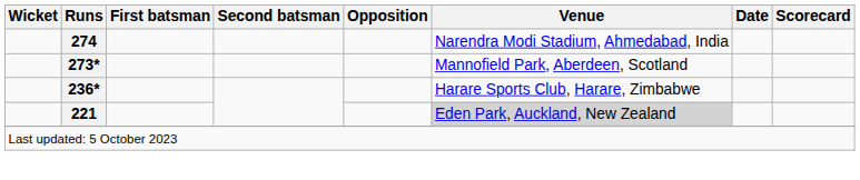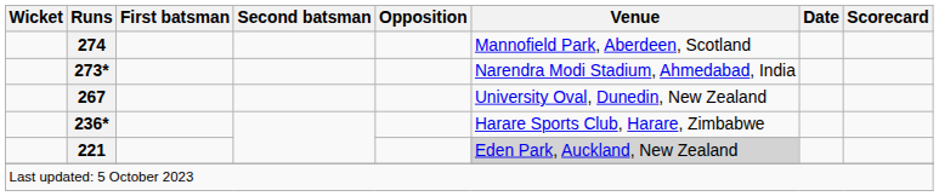 <table class="wikitable plainrowheaders sortable">
 <tr>
 <th scope=col>Wicket</th>
 <th scope=col>Runs</th>
 <th scope=col>First batsman</th>
 <th scope=col>Second batsman</th>
 <th scope=col>Opposition</th>
 <th scope=col>Venue</th>
 <th scope=col>Date</th>
 <th scope=col>Scorecard</th>
 </tr>
 <tr>
 <td align=center></td>
 <th scope=row style=text-align:center;>274</th>
 <td></td>
 <td></td>
 <td></td>
-<td><a href='#'>Narendra Modi Stadium</a>, <a href='#'>Ahmedabad</a>, India</td>
+<td><a href='#'>Mannofield Park</a>, <a href='#'>Aberdeen</a>, Scotland</td>
 <td></td>
 <td></td>
 </tr>
 <tr>
 <td align=center></td>
 <th scope=row style=text-align:center;>273*</th>
 <td></td>
 <td></td>
 <td></td>
-<td><a href='#'>Mannofield Park</a>, <a href='#'>Aberdeen</a>, Scotland</td>
+<td><a href='#'>Narendra Modi Stadium</a>, <a href='#'>Ahmedabad</a>, India</td>
+<td></td>
+<td></td>
+</tr>
+<tr>
+<td align=center></td>
+<th scope=row style=text-align:center;>267</th>
+<td></td>
+<td></td>
+<td></td>
+<td><a href='#'>University Oval</a>, <a href='#'>Dunedin</a>, New Zealand</td>
 <td></td>
 <td></td>
 </tr>
 <tr>
 <td align=center></td>
 <th scope=row style=text-align:center;>236*</th>
 <td></td>
 <td rowspan=2></td>
 <td></td>
 <td><a href='#'>Harare Sports Club</a>, <a href='#'>Harare</a>, Zimbabwe</td>
 <td></td>
 <td></td>
 </tr>
 <tr>
 <td align=center></td>
 <th scope=row style=text-align:center;>221</th>
 <td></td>
 <td></td>
 <td style="background: lightgrey;"><a href='#'>Eden Park</a>, <a href='#'>Auckland</a>, New Zealand</td>
 <td></td>
 <td></td>
 </tr>
 <tr>
 </tr>
 <tr class=sortbottom>
 <td colspan=8><small>Last updated: 5 October 2023</small></td>
 </tr>
 </table>
